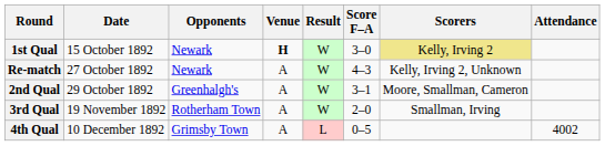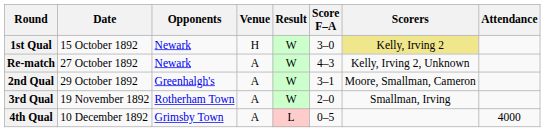 <table class="wikitable" style="text-align:center">
 <tr>
 <th scope="col">Round</th>
 <th scope="col">Date</th>
 <th scope="col">Opponents</th>
 <th scope="col">Venue</th>
 <th scope="col">Result</th>
 <th scope="col">Score<br>F–A</th>
 <th scope="col">Scorers</th>
 <th scope="col">Attendance</th>
 </tr>
 <tr>
 <th scope="row">1st Qual</th>
 <td align="left">15 October 1892</td>
 <td align="left"><a href='#'>Newark</a></td>
-<td><strong>H</strong></td>
+<td>H</td>
 <td style=background:#cfc>W</td>
 <td>3–0</td>
 <td style="background: khaki;">Kelly, Irving 2</td>
 <td></td>
 </tr>
 <tr>
 <th scope="row">Re-match</th>
 <td align="left">27 October 1892</td>
 <td align="left"><a href='#'>Newark</a></td>
 <td>A</td>
 <td style=background:#cfc>W</td>
 <td>4–3</td>
 <td>Kelly, Irving 2, Unknown</td>
 <td></td>
 </tr>
 <tr>
 <th scope="row">2nd Qual</th>
 <td align="left">29 October 1892</td>
 <td align="left"><a href='#'>Greenhalgh's</a></td>
 <td>A</td>
 <td style=background:#cfc>W</td>
 <td>3–1</td>
 <td>Moore, Smallman, Cameron</td>
 <td></td>
 </tr>
 <tr>
 <th scope="row">3rd Qual</th>
 <td align="left">19 November 1892</td>
 <td align="left"><a href='#'>Rotherham Town</a></td>
 <td>A</td>
 <td style=background:#cfc>W</td>
 <td>2–0</td>
 <td>Smallman, Irving</td>
 <td></td>
 </tr>
 <tr>
 <th scope="row">4th Qual</th>
 <td align="left">10 December 1892</td>
 <td align="left"><a href='#'>Grimsby Town</a></td>
 <td>A</td>
 <td style=background:#fcc>L</td>
 <td>0–5</td>
 <td></td>
-<td>4002</td>
+<td>4000</td>
 </tr>
 </table>
